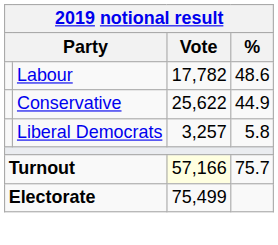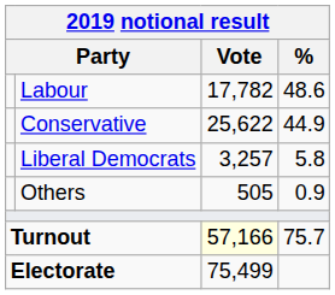 <table class="wikitable">
 <tr>
 <th colspan="4"><a href='#'>2019</a> <a href='#'>notional result</a></th>
 </tr>
 <tr>
 <th bgcolor="#DDDDFF" width="130px" colspan="2">Party</th>
 <th bgcolor="#DDDDFF" width="50px">Vote</th>
 <th bgcolor="#DDDDFF" width="30px">%</th>
 </tr>
 <tr>
 <td></td>
 <td><a href='#'>Labour</a></td>
 <td align=right>17,782</td>
 <td align=right>48.6</td>
 </tr>
 <tr>
 <td></td>
 <td><a href='#'>Conservative</a></td>
 <td align=right>25,622</td>
 <td align=right>44.9</td>
 </tr>
 <tr>
 <td></td>
 <td><a href='#'>Liberal Democrats</a></td>
 <td align=right>3,257</td>
 <td align=right>5.8</td>
 </tr>
 <tr>
+<td></td>
+<td>Others</td>
+<td align=right>505</td>
+<td align=right>0.9</td>
+</tr>
+<tr>
 <td colspan="4" bgcolor="#EAECF0"></td>
 </tr>
 <tr>
 <td colspan="2"><strong>Turnout</strong></td>
 <td align=right style="background: lightyellow;">57,166</td>
 <td align=right>75.7</td>
 </tr>
 <tr>
 <td colspan="2"><strong>Electorate</strong></td>
 <td align=right>75,499</td>
 </tr>
 </table>
